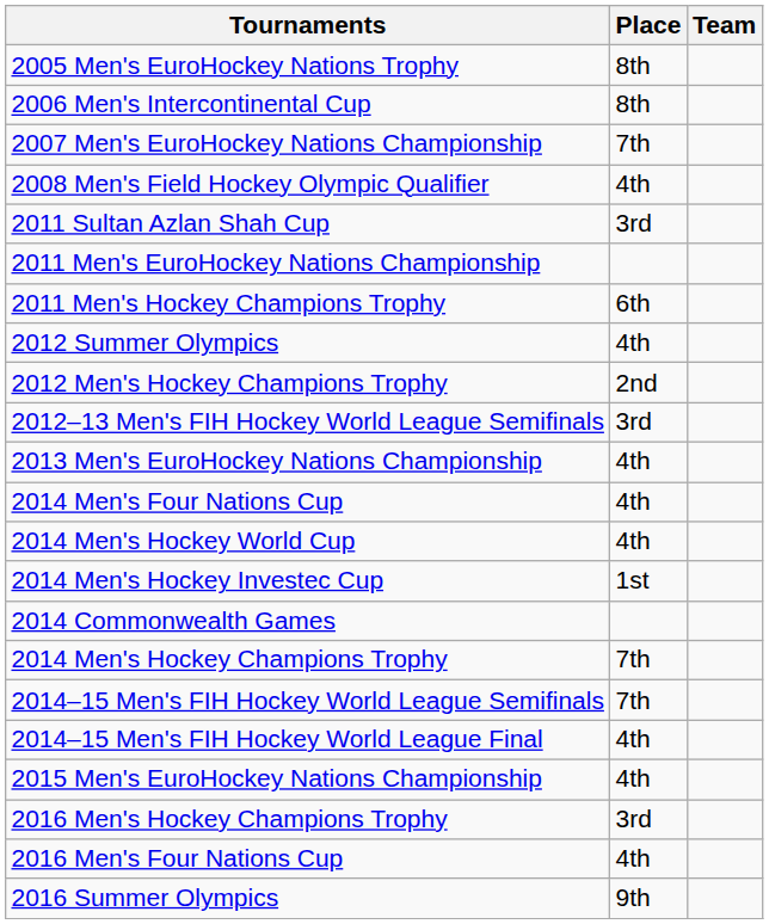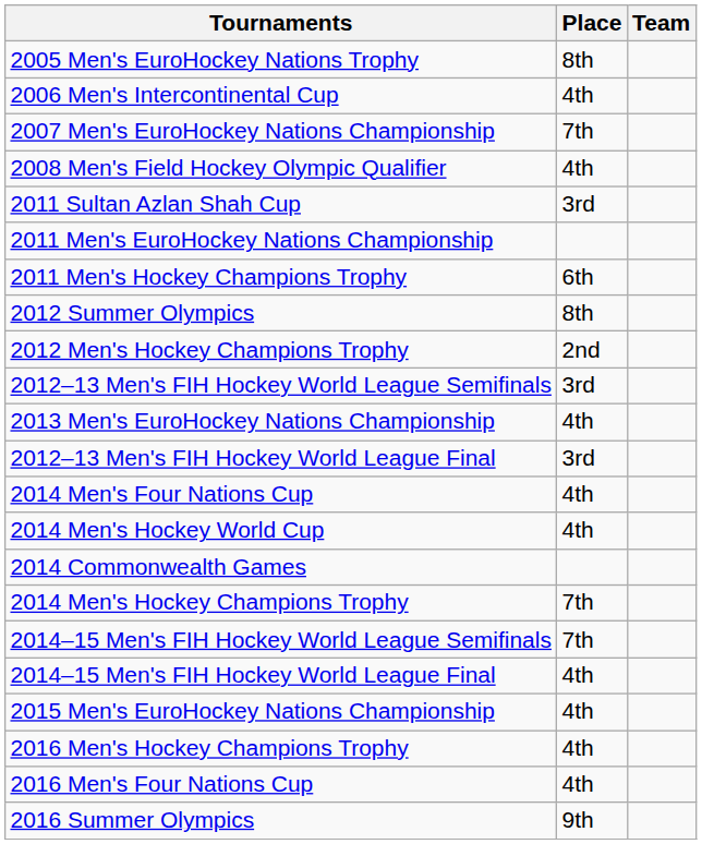 <table class="wikitable collapsible">
 <tr>
 <th>Tournaments</th>
 <th>Place</th>
 <th>Team</th>
 </tr>
 <tr>
 <td><a href='#'>2005 Men's EuroHockey Nations Trophy</a></td>
 <td>8th</td>
 <td></td>
 </tr>
 <tr>
 <td><a href='#'>2006 Men's Intercontinental Cup</a></td>
-<td>8th</td>
+<td>4th</td>
 <td></td>
 </tr>
 <tr>
 <td><a href='#'>2007 Men's EuroHockey Nations Championship</a></td>
 <td>7th</td>
 <td></td>
 </tr>
 <tr>
 <td><a href='#'>2008 Men's Field Hockey Olympic Qualifier</a></td>
 <td>4th</td>
 <td></td>
 </tr>
 <tr>
 <td><a href='#'>2011 Sultan Azlan Shah Cup</a></td>
 <td>3rd</td>
 <td></td>
 </tr>
 <tr>
 <td><a href='#'>2011 Men's EuroHockey Nations Championship</a></td>
 <td></td>
 <td></td>
 </tr>
 <tr>
 <td><a href='#'>2011 Men's Hockey Champions Trophy</a></td>
 <td>6th</td>
 <td></td>
 </tr>
 <tr>
 <td><a href='#'>2012 Summer Olympics</a></td>
-<td>4th</td>
+<td>8th</td>
 <td></td>
 </tr>
 <tr>
 <td><a href='#'>2012 Men's Hockey Champions Trophy</a></td>
 <td>2nd</td>
 <td></td>
 </tr>
 <tr>
 <td><a href='#'>2012–13 Men's FIH Hockey World League Semifinals</a></td>
 <td>3rd</td>
 <td></td>
 </tr>
 <tr>
 <td><a href='#'>2013 Men's EuroHockey Nations Championship</a></td>
 <td>4th</td>
 <td></td>
 </tr>
 <tr>
+<td><a href='#'>2012–13 Men's FIH Hockey World League Final</a></td>
+<td>3rd</td>
+<td></td>
+</tr>
+<tr>
 <td><a href='#'>2014 Men's Four Nations Cup</a></td>
 <td>4th</td>
 <td></td>
 </tr>
 <tr>
 <td><a href='#'>2014 Men's Hockey World Cup</a></td>
 <td>4th</td>
-<td></td>
-</tr>
-<tr>
-<td><a href='#'>2014 Men's Hockey Investec Cup</a></td>
-<td>1st</td>
 <td></td>
 </tr>
 <tr>
 <td><a href='#'>2014 Commonwealth Games</a></td>
 <td></td>
 <td></td>
 </tr>
 <tr>
 <td><a href='#'>2014 Men's Hockey Champions Trophy</a></td>
 <td>7th</td>
 <td></td>
 </tr>
 <tr>
 <td><a href='#'>2014–15 Men's FIH Hockey World League Semifinals</a></td>
 <td>7th</td>
 <td></td>
 </tr>
 <tr>
 <td><a href='#'>2014–15 Men's FIH Hockey World League Final</a></td>
 <td>4th</td>
 <td></td>
 </tr>
 <tr>
 <td><a href='#'>2015 Men's EuroHockey Nations Championship</a></td>
 <td>4th</td>
 <td></td>
 </tr>
 <tr>
 <td><a href='#'>2016 Men's Hockey Champions Trophy</a></td>
-<td>3rd</td>
+<td>4th</td>
 <td></td>
 </tr>
 <tr>
 <td><a href='#'>2016 Men's Four Nations Cup</a></td>
 <td>4th</td>
 <td></td>
 </tr>
 <tr>
 <td><a href='#'>2016 Summer Olympics</a></td>
 <td>9th</td>
 <td></td>
 </tr>
 <tr>
 </tr>
 </table>
